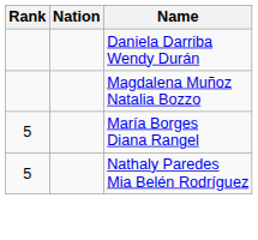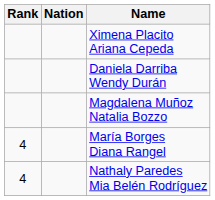 <table class="wikitable sortable" style="text-align:center">
 <tr>
 <th>Rank</th>
 <th>Nation</th>
 <th>Name</th>
+</tr>
+<tr>
+<td></td>
+<td align=left></td>
+<td align=left><a href='#'>Ximena Placito</a><br><a href='#'>Ariana Cepeda</a></td>
 </tr>
 <tr>
 <td></td>
 <td align=left></td>
 <td align=left><a href='#'>Daniela Darriba</a><br><a href='#'>Wendy Durán</a></td>
 </tr>
 <tr>
 <td></td>
 <td align=left></td>
 <td align=left><a href='#'>Magdalena Muñoz</a><br><a href='#'>Natalia Bozzo</a></td>
 </tr>
 <tr>
-<td>5</td>
+<td>4</td>
 <td align=left></td>
 <td align=left><a href='#'>María Borges</a><br><a href='#'>Diana Rangel</a></td>
 </tr>
 <tr>
-<td>5</td>
+<td>4</td>
 <td align=left></td>
 <td align=left><a href='#'>Nathaly Paredes</a><br><a href='#'>Mia Belén Rodríguez</a></td>
 </tr>
 </table>
